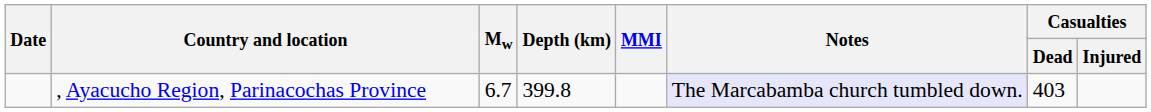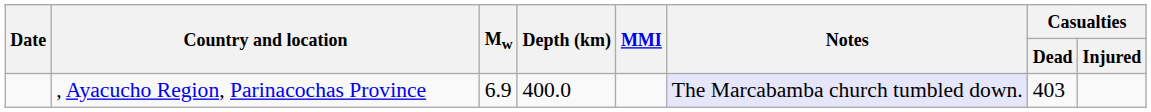 <table class="wikitable sortable sort-under" style="border:1px black; margin-left:1em;">
 <tr>
 <th rowspan="2"><small>Date</small></th>
 <th rowspan="2" style="width: 310px"><small>Country and location</small></th>
 <th rowspan="2"><small>M<sub>w</sub></small></th>
 <th rowspan="2"><small>Depth (km)</small></th>
 <th rowspan="2"><small><a href='#'>MMI</a></small></th>
 <th rowspan="2" class="unsortable"><small>Notes</small></th>
 <th colspan="2"><small>Casualties</small></th>
 </tr>
 <tr>
 <th><small>Dead</small></th>
 <th><small>Injured</small></th>
 </tr>
 <tr>
 <td></td>
 <td>, <a href='#'>Ayacucho Region</a>, <a href='#'>Parinacochas Province</a></td>
-<td>6.7</td>
-<td>399.8</td>
+<td>6.9</td>
+<td>400.0</td>
 <td></td>
 <td style="background: lavender;">The Marcabamba church tumbled down.</td>
 <td>403</td>
 <td></td>
 </tr>
 </table>
